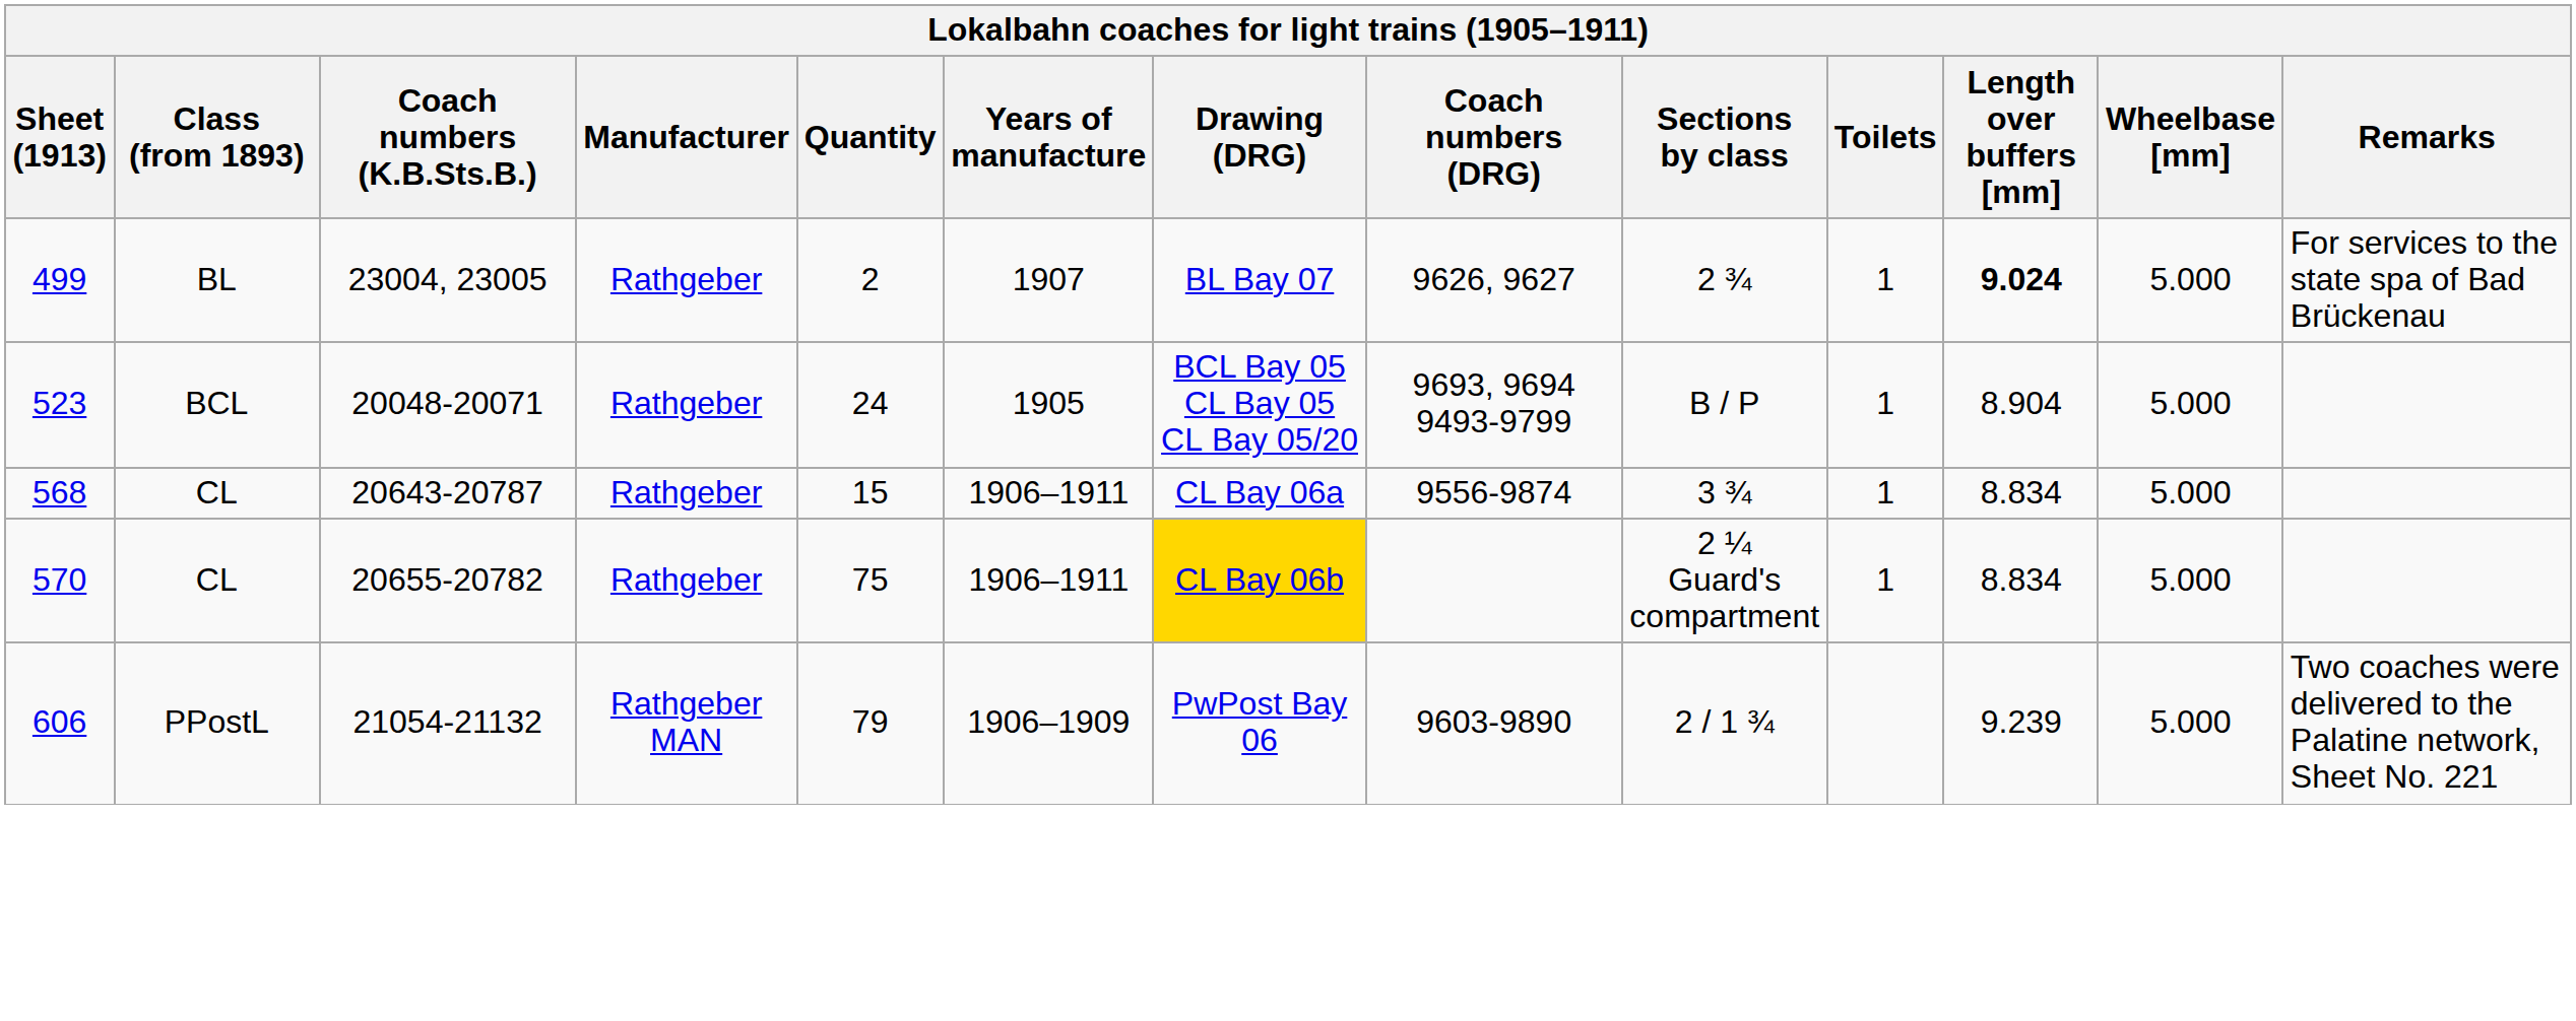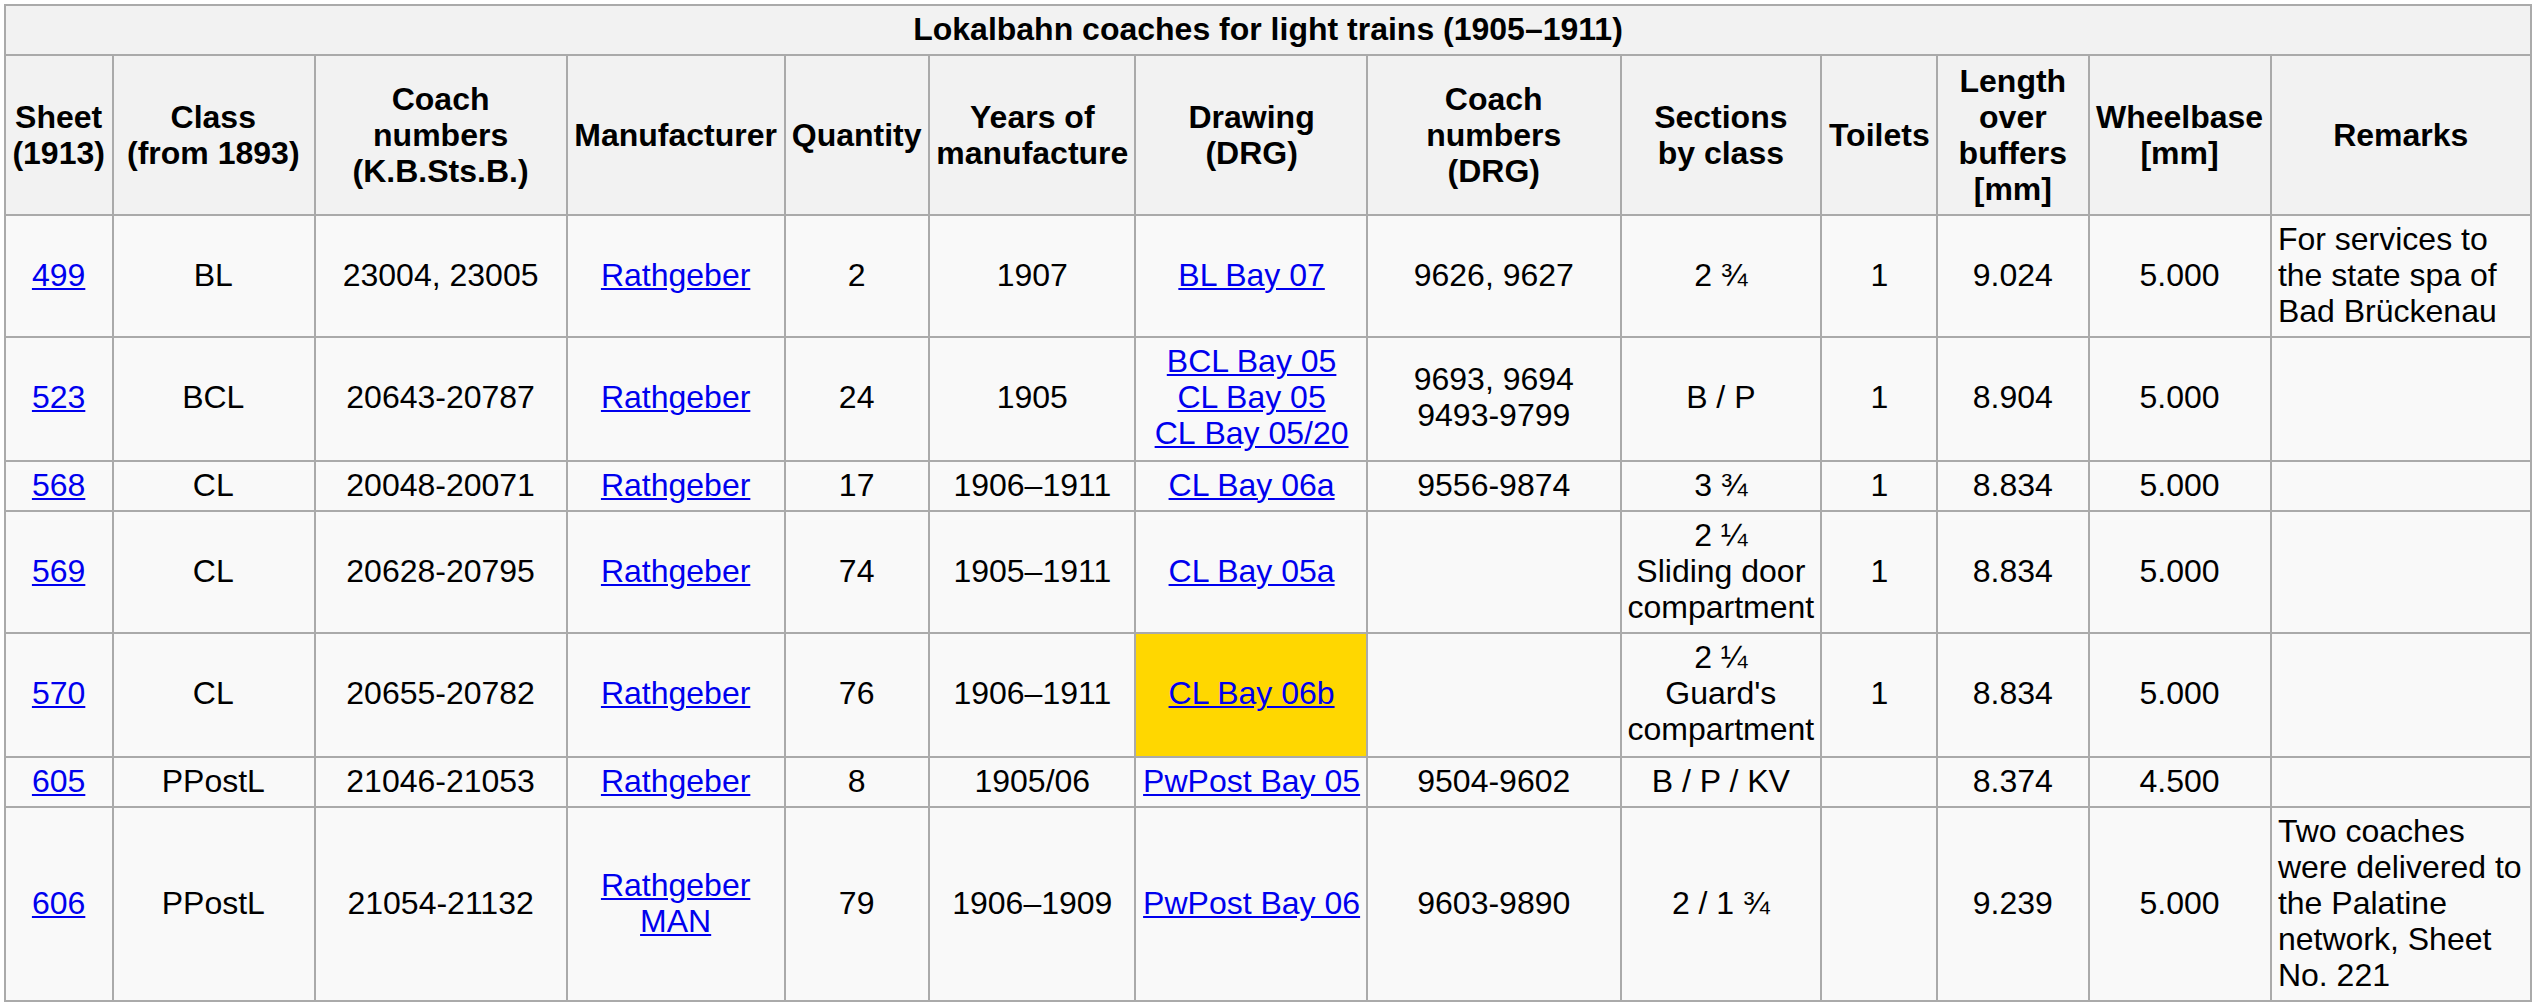 <table class="wikitable" style="text-align:center" width="100%">
 <tr class="hintergrundfarbe4">
 <th colspan="13">Lokalbahn coaches for light trains (1905–1911)</th>
 </tr>
 <tr class="hintergrundfarbe6">
 <th style="width:4%">Sheet<br>(1913)</th>
 <th style="width:8%">Class<br>(from 1893)</th>
 <th style="width:10%">Coach numbers<br>(K.B.Sts.B.)<br></th>
 <th style="width:8%">Manufacturer</th>
 <th style="width:2%">Quantity</th>
 <th style="width:6%">Years of<br>manufacture</th>
 <th style="width:8%">Drawing<br> (DRG)</th>
 <th style="width:10%">Coach numbers<br>(DRG)</th>
 <th style="width:6%">Sections<br> by class</th>
 <th style="width:2%">Toilets</th>
 <th style="width:6%">Length over buffers<br>[mm]</th>
 <th style="width:6%">Wheelbase<br>[mm]</th>
 <th>Remarks</th>
 </tr>
 <tr>
 <td><a href='#'>499</a></td>
 <td>BL</td>
 <td>23004, 23005</td>
 <td><a href='#'>Rathgeber</a></td>
 <td>2</td>
 <td>1907</td>
 <td><a href='#'>BL Bay 07</a></td>
 <td>9626, 9627</td>
 <td>2 ¾</td>
 <td>1</td>
-<td><strong>9.024</strong></td>
+<td>9.024</td>
 <td>5.000</td>
 <td style="text-align:left">For services to the state spa of Bad Brückenau</td>
 </tr>
 <tr>
 <td><a href='#'>523</a></td>
 <td>BCL</td>
-<td>20048-20071</td>
+<td>20643-20787<br></td>
 <td><a href='#'>Rathgeber</a></td>
 <td>24</td>
 <td>1905</td>
 <td><a href='#'>BCL Bay 05</a><br> <a href='#'>CL Bay 05</a><br> <a href='#'>CL Bay 05/20</a></td>
 <td>9693, 9694<br>9493-9799<br></td>
 <td>B / P<br></td>
 <td>1</td>
 <td>8.904</td>
 <td>5.000</td>
 <td style="text-align:left"></td>
 </tr>
 <tr>
 <td><a href='#'>568</a></td>
 <td>CL</td>
-<td>20643-20787<br></td>
+<td>20048-20071</td>
 <td><a href='#'>Rathgeber</a></td>
-<td>15</td>
+<td>17</td>
 <td>1906–1911</td>
 <td><a href='#'>CL Bay 06a</a></td>
 <td>9556-9874<br></td>
 <td>3 ¾</td>
 <td>1</td>
 <td>8.834</td>
 <td>5.000</td>
 <td style="text-align:left"></td>
 </tr>
 <tr>
+<td><a href='#'>569</a></td>
+<td>CL</td>
+<td>20628-20795<br></td>
+<td><a href='#'>Rathgeber</a></td>
+<td>74</td>
+<td>1905–1911</td>
+<td><a href='#'>CL Bay 05a</a></td>
+<td></td>
+<td>2 ¼<br> Sliding door compartment</td>
+<td>1</td>
+<td>8.834</td>
+<td>5.000</td>
+<td style="text-align:left"></td>
+</tr>
+<tr>
 <td><a href='#'>570</a></td>
 <td>CL</td>
 <td>20655-20782<br></td>
 <td><a href='#'>Rathgeber</a></td>
-<td>75</td>
+<td>76</td>
 <td>1906–1911</td>
 <td style="background: gold;"><a href='#'>CL Bay 06b</a></td>
 <td></td>
 <td>2 ¼<br> Guard's compartment</td>
 <td>1</td>
 <td>8.834</td>
 <td>5.000</td>
+<td style="text-align:left"></td>
+</tr>
+<tr>
+<td><a href='#'>605</a></td>
+<td>PPostL</td>
+<td>21046-21053</td>
+<td><a href='#'>Rathgeber</a></td>
+<td>8</td>
+<td>1905/06</td>
+<td><a href='#'>PwPost&nbsp;Bay&nbsp;05</a></td>
+<td>9504-9602<br></td>
+<td>B / P / KV</td>
+<td></td>
+<td>8.374</td>
+<td>4.500</td>
 <td style="text-align:left"></td>
 </tr>
 <tr>
 <td><a href='#'>606</a></td>
 <td>PPostL</td>
 <td>21054-21132</td>
 <td><a href='#'>Rathgeber</a><br><a href='#'>MAN</a></td>
 <td>79</td>
 <td>1906–1909</td>
 <td><a href='#'>PwPost Bay 06</a></td>
 <td>9603-9890<br></td>
 <td>2 / 1 ¾</td>
 <td></td>
 <td>9.239</td>
 <td>5.000</td>
 <td style="text-align:left">Two coaches were delivered to the Palatine network, Sheet No. 221</td>
 </tr>
 <tr>
 </tr>
 </table>
